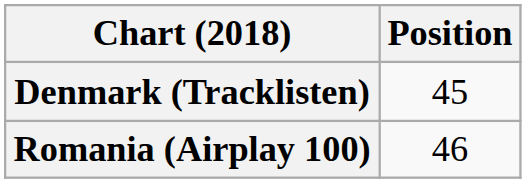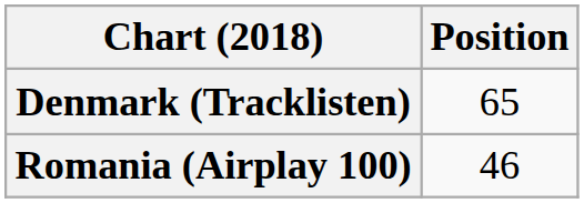 <table class="wikitable sortable plainrowheaders" style="text-align:center">
 <tr>
 <th>Chart (2018)</th>
 <th>Position</th>
 </tr>
 <tr>
 <th scope="row">Denmark (Tracklisten)</th>
-<td>45</td>
+<td>65</td>
 </tr>
 <tr>
 <th scope="row">Romania (Airplay 100)</th>
 <td>46</td>
 </tr>
 </table>
